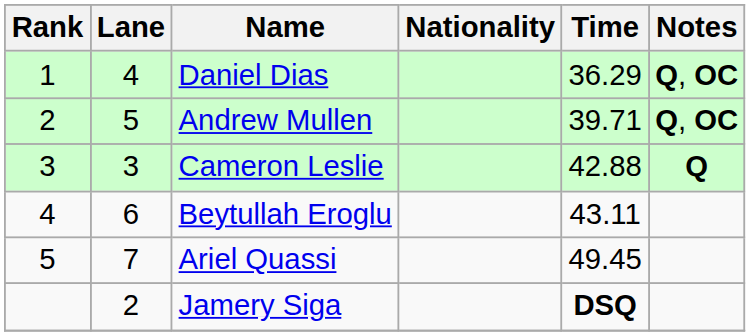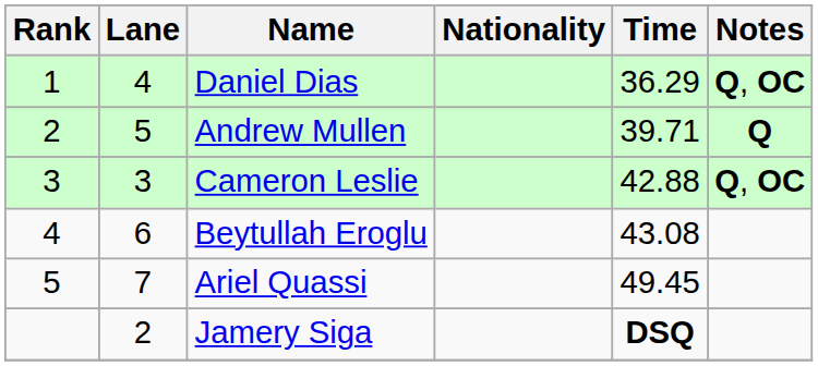 <table class="wikitable">
 <tr>
 <th>Rank</th>
 <th>Lane</th>
 <th>Name</th>
 <th>Nationality</th>
 <th>Time</th>
 <th>Notes</th>
 </tr>
 <tr bgcolor=ccffcc>
 <td align=center>1</td>
 <td align=center>4</td>
 <td><a href='#'>Daniel Dias</a></td>
 <td></td>
 <td align=center>36.29</td>
 <td align=center><strong>Q</strong>, <strong>OC</strong></td>
 </tr>
 <tr bgcolor=ccffcc>
 <td align=center>2</td>
 <td align=center>5</td>
 <td><a href='#'>Andrew Mullen</a></td>
 <td></td>
 <td align=center>39.71</td>
-<td align=center><strong>Q</strong>, <strong>OC</strong></td>
+<td align=center><strong>Q</strong></td>
 </tr>
 <tr bgcolor=ccffcc>
 <td align=center>3</td>
 <td align=center>3</td>
 <td><a href='#'>Cameron Leslie</a></td>
 <td></td>
 <td align=center>42.88</td>
-<td align=center><strong>Q</strong></td>
+<td align=center><strong>Q</strong>, <strong>OC</strong></td>
 </tr>
 <tr>
 <td align=center>4</td>
 <td align=center>6</td>
 <td><a href='#'>Beytullah Eroglu</a></td>
 <td></td>
-<td align=center>43.11</td>
+<td align=center>43.08</td>
 <td align=center></td>
 </tr>
 <tr>
 <td align=center>5</td>
 <td align=center>7</td>
 <td><a href='#'>Ariel Quassi</a></td>
 <td></td>
 <td align=center>49.45</td>
 <td align=center></td>
 </tr>
 <tr>
 <td align=center></td>
 <td align=center>2</td>
 <td><a href='#'>Jamery Siga</a></td>
 <td></td>
 <td align=center><strong>DSQ</strong></td>
 <td align=center></td>
 </tr>
 <tr>
 </tr>
 </table>
